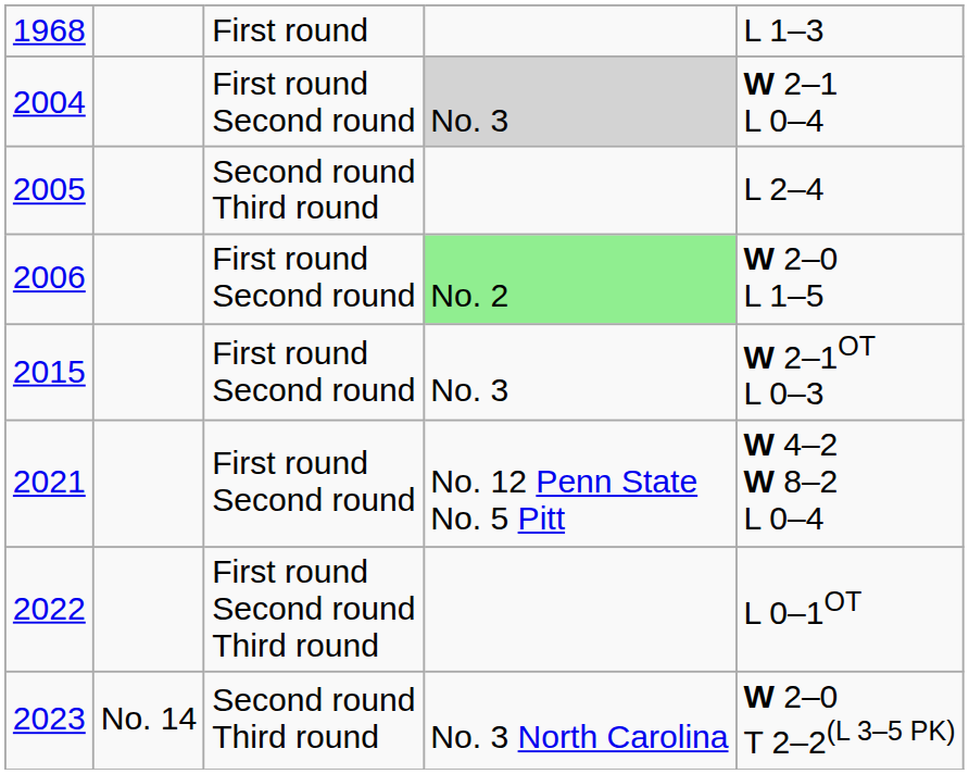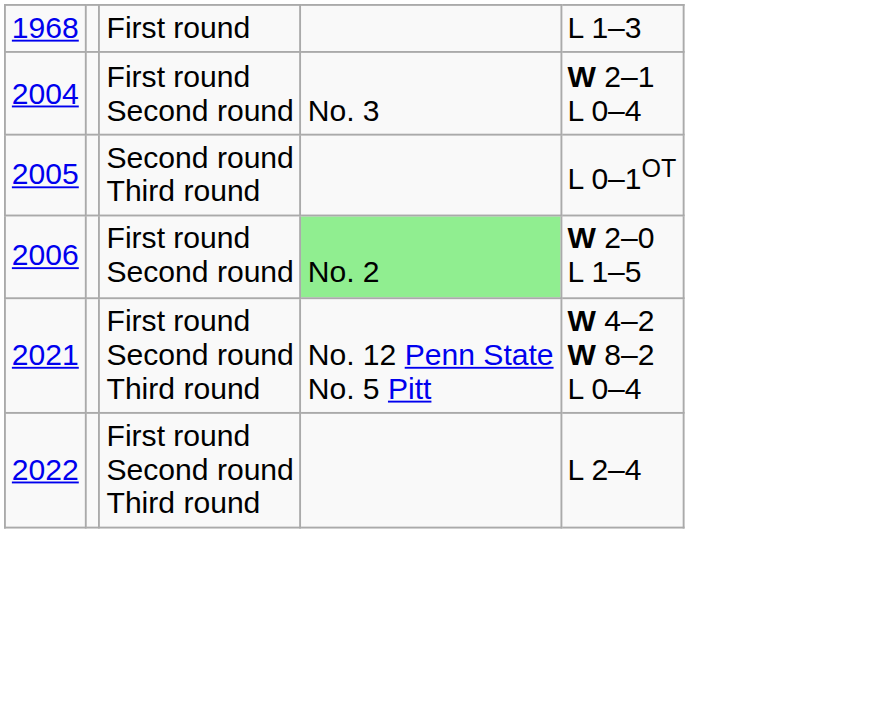 <table class="wikitable">
 <tr>
 <td><a href='#'>1968</a></td>
 <td></td>
 <td>First round</td>
 <td></td>
 <td>L 1–3</td>
 </tr>
 <tr>
 <td><a href='#'>2004</a></td>
 <td></td>
 <td>First round<br>Second round</td>
-<td style="background: lightgrey;"><br>No. 3 </td>
+<td><br>No. 3 </td>
 <td><strong>W</strong> 2–1<br>L 0–4</td>
 </tr>
 <tr>
 <td><a href='#'>2005</a></td>
 <td></td>
 <td>Second round<br>Third round</td>
 <td></td>
-<td>L 2–4</td>
+<td>L 0–1<sup>OT</sup></td>
 </tr>
 <tr>
 <td><a href='#'>2006</a></td>
 <td></td>
 <td>First round<br>Second round</td>
 <td style="background: lightgreen;"><br>No. 2 </td>
 <td><strong>W</strong> 2–0<br>L 1–5</td>
 </tr>
 <tr>
-<td><a href='#'>2015</a></td>
-<td></td>
-<td>First round<br>Second round</td>
-<td><br>No. 3 </td>
-<td><strong>W</strong> 2–1<sup>OT</sup><br>L 0–3</td>
-</tr>
-<tr>
 <td><a href='#'>2021</a></td>
 <td></td>
-<td>First round<br>Second round</td>
+<td>First round<br>Second round<br>Third round</td>
 <td><br>No. 12 <a href='#'>Penn State</a><br>No. 5 <a href='#'>Pitt</a></td>
 <td><strong>W</strong> 4–2<br><strong>W</strong> 8–2<br>L 0–4</td>
 </tr>
 <tr>
 <td><a href='#'>2022</a></td>
 <td></td>
 <td>First round<br>Second round<br>Third round</td>
 <td></td>
-<td>L 0–1<sup>OT</sup></td>
-</tr>
-<tr>
-<td><a href='#'>2023</a></td>
-<td>No. 14</td>
-<td>Second round<br>Third round</td>
-<td><br>No. 3 <a href='#'>North Carolina</a></td>
-<td><strong>W</strong> 2–0<br>T 2–2<sup>(L 3–5 PK)</sup></td>
+<td>L 2–4</td>
 </tr>
 </table>
